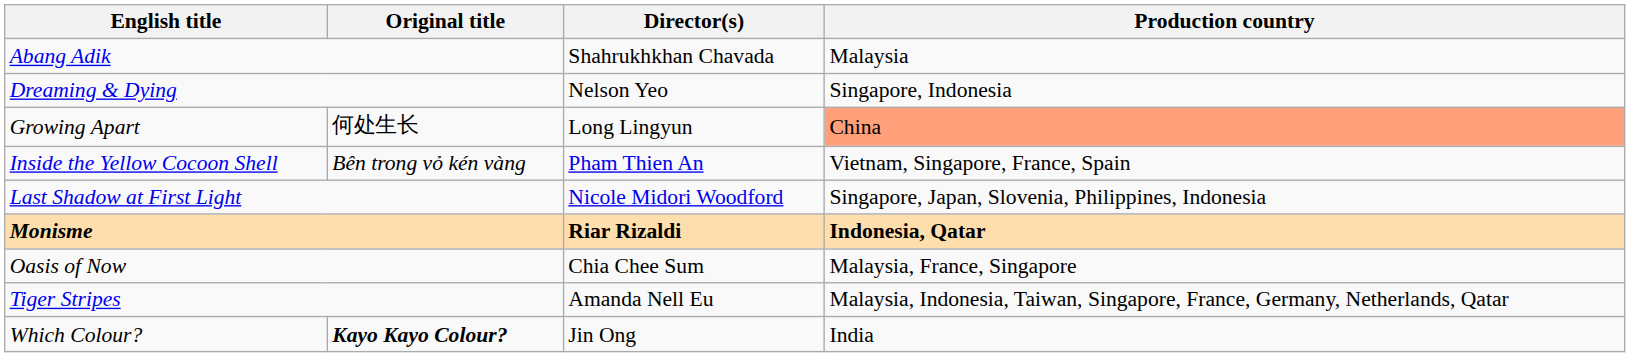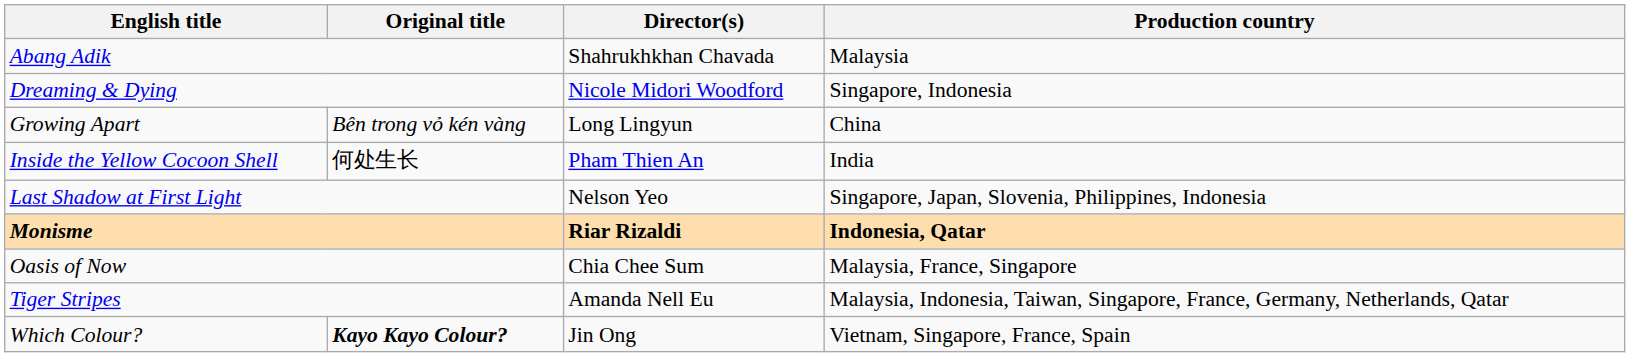 <table class="wikitable" style="width:95%; margin-bottom:2px">
 <tr>
 <th>English title</th>
 <th>Original title</th>
 <th>Director(s)</th>
 <th>Production country</th>
 </tr>
 <tr>
 <td colspan="2"><em><a href='#'>Abang Adik</a></em></td>
 <td>Shahrukhkhan Chavada</td>
 <td>Malaysia</td>
 </tr>
 <tr>
 <td colspan="2"><em><a href='#'>Dreaming & Dying</a></em></td>
-<td>Nelson Yeo</td>
+<td><a href='#'>Nicole Midori Woodford</a></td>
 <td>Singapore, Indonesia</td>
 </tr>
 <tr>
 <td><em>Growing Apart</em></td>
-<td>何处生长</td>
+<td><em>Bên trong vỏ kén vàng</em></td>
 <td>Long Lingyun</td>
-<td style="background: lightsalmon;">China</td>
+<td>China</td>
 </tr>
 <tr>
 <td><em><a href='#'>Inside the Yellow Cocoon Shell</a></em></td>
-<td><em>Bên trong vỏ kén vàng</em></td>
+<td>何处生长</td>
 <td><a href='#'>Pham Thien An</a></td>
-<td>Vietnam, Singapore, France, Spain</td>
+<td>India</td>
 </tr>
 <tr>
 <td colspan="2"><em><a href='#'>Last Shadow at First Light</a></em></td>
-<td><a href='#'>Nicole Midori Woodford</a></td>
+<td>Nelson Yeo</td>
 <td>Singapore, Japan, Slovenia, Philippines, Indonesia</td>
 </tr>
 <tr style="background:#FFDEAD;">
 <td colspan="2"><strong><em>Monisme</em></strong></td>
 <td><strong>Riar Rizaldi</strong></td>
 <td><strong>Indonesia, Qatar</strong></td>
 </tr>
 <tr>
 <td colspan="2"><em>Oasis of Now</em></td>
 <td>Chia Chee Sum</td>
 <td>Malaysia, France, Singapore</td>
 </tr>
 <tr>
 <td colspan="2"><em><a href='#'>Tiger Stripes</a></em></td>
 <td>Amanda Nell Eu</td>
 <td>Malaysia, Indonesia, Taiwan, Singapore, France, Germany, Netherlands, Qatar</td>
 </tr>
 <tr>
 <td><em>Which Colour?</em></td>
 <td><strong><em>Kayo Kayo Colour?</em></strong></td>
 <td>Jin Ong</td>
-<td>India</td>
+<td>Vietnam, Singapore, France, Spain</td>
 </tr>
 </table>
